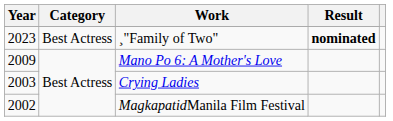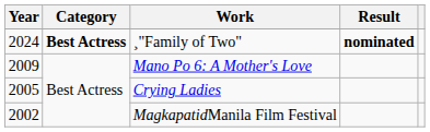 <table class="wikitable sortable">
 <tr>
 <th>Year</th>
 <th>Category</th>
 <th>Work</th>
 <th>Result</th>
 <th></th>
 </tr>
 <tr>
 </tr>
 <tr>
-<td>2023</td>
-<td>Best Actress</td>
+<td>2024</td>
+<td><strong>Best Actress</strong></td>
 <td>¸"Family of Two"</td>
 <td><strong>nominated</strong></td>
 </tr>
 <tr>
 <td>2009</td>
 <td rowspan="3">Best Actress</td>
 <td><em><a href='#'>Mano Po 6: A Mother's Love</a></em></td>
 <td></td>
 <td></td>
 </tr>
 <tr>
-<td>2003</td>
+<td>2005</td>
 <td><em><a href='#'>Crying Ladies</a></em></td>
 <td></td>
 <td></td>
 </tr>
 <tr>
 <td>2002</td>
 <td><em>Magkapatid</em>Manila Film Festival</td>
 <td></td>
 <td></td>
 </tr>
 </table>
